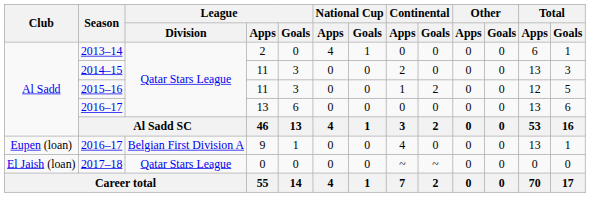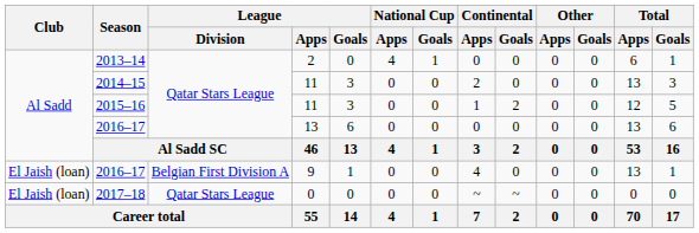 <table class="wikitable" style="text-align:center">
 <tr>
 <th rowspan="2">Club</th>
 <th rowspan="2">Season</th>
 <th colspan="3">League</th>
 <th colspan="2">National Cup</th>
 <th colspan="2">Continental</th>
 <th colspan="2">Other</th>
 <th colspan="2">Total</th>
 </tr>
 <tr>
 <th>Division</th>
 <th>Apps</th>
 <th>Goals</th>
 <th>Apps</th>
 <th>Goals</th>
 <th>Apps</th>
 <th>Goals</th>
 <th>Apps</th>
 <th>Goals</th>
 <th>Apps</th>
 <th>Goals</th>
 </tr>
 <tr>
 <td rowspan="5"><a href='#'>Al Sadd</a></td>
 <td><a href='#'>2013–14</a></td>
 <td rowspan="4"><a href='#'>Qatar Stars League</a></td>
 <td>2</td>
 <td>0</td>
 <td>4</td>
 <td>1</td>
 <td>0</td>
 <td>0</td>
 <td>0</td>
 <td>0</td>
 <td>6</td>
 <td>1</td>
 </tr>
 <tr>
 <td><a href='#'>2014–15</a></td>
 <td>11</td>
 <td>3</td>
 <td>0</td>
 <td>0</td>
 <td>2</td>
 <td>0</td>
 <td>0</td>
 <td>0</td>
 <td>13</td>
 <td>3</td>
 </tr>
 <tr>
 <td><a href='#'>2015–16</a></td>
 <td>11</td>
 <td>3</td>
 <td>0</td>
 <td>0</td>
 <td>1</td>
 <td>2</td>
 <td>0</td>
 <td>0</td>
 <td>12</td>
 <td>5</td>
 </tr>
 <tr>
 <td><a href='#'>2016–17</a></td>
 <td>13</td>
 <td>6</td>
 <td>0</td>
 <td>0</td>
 <td>0</td>
 <td>0</td>
 <td>0</td>
 <td>0</td>
 <td>13</td>
 <td>6</td>
 </tr>
 <tr>
 <th colspan="2">Al Sadd SC</th>
 <th>46</th>
 <th>13</th>
 <th>4</th>
 <th>1</th>
 <th>3</th>
 <th>2</th>
 <th>0</th>
 <th>0</th>
 <th>53</th>
 <th>16</th>
 </tr>
 <tr>
-<td><a href='#'>Eupen</a> (loan)</td>
+<td><a href='#'>El Jaish</a> (loan)</td>
 <td><a href='#'>2016–17</a></td>
 <td><a href='#'>Belgian First Division A</a></td>
 <td>9</td>
 <td>1</td>
 <td>0</td>
 <td>0</td>
 <td>4</td>
 <td>0</td>
 <td>0</td>
 <td>0</td>
 <td>13</td>
 <td>1</td>
 </tr>
 <tr>
 <td><a href='#'>El Jaish</a> (loan)</td>
 <td><a href='#'>2017–18</a></td>
 <td><a href='#'>Qatar Stars League</a></td>
 <td>0</td>
 <td>0</td>
 <td>0</td>
 <td>0</td>
 <td>~</td>
 <td>~</td>
 <td>0</td>
 <td>0</td>
 <td>0</td>
 <td>0</td>
 </tr>
 <tr>
 <th colspan="3">Career total</th>
 <th>55</th>
 <th>14</th>
 <th>4</th>
 <th>1</th>
 <th>7</th>
 <th>2</th>
 <th>0</th>
 <th>0</th>
 <th>70</th>
 <th>17</th>
 </tr>
 </table>
